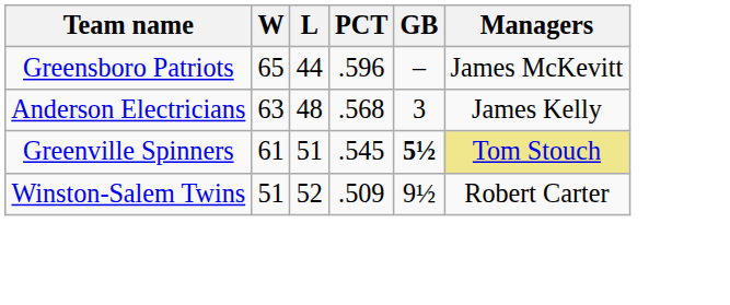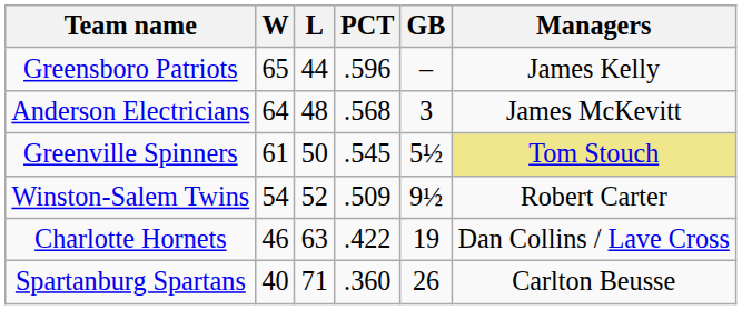 <table class="wikitable" style="text-align:center">
 <tr>
 <th>Team name</th>
 <th>W</th>
 <th>L</th>
 <th>PCT</th>
 <th>GB</th>
 <th>Managers</th>
 </tr>
 <tr>
 <td><a href='#'>Greensboro Patriots</a></td>
 <td>65</td>
 <td>44</td>
 <td>.596</td>
 <td>–</td>
-<td>James McKevitt</td>
+<td>James Kelly</td>
 </tr>
 <tr>
 <td><a href='#'>Anderson Electricians</a></td>
-<td>63</td>
+<td>64</td>
 <td>48</td>
 <td>.568</td>
 <td>3</td>
-<td>James Kelly</td>
+<td>James McKevitt</td>
 </tr>
 <tr>
 <td><a href='#'>Greenville Spinners</a></td>
 <td>61</td>
-<td>51</td>
+<td>50</td>
 <td>.545</td>
-<td><strong>5½</strong></td>
+<td>5½</td>
 <td style="background: khaki;"><a href='#'>Tom Stouch</a></td>
 </tr>
 <tr>
 <td><a href='#'>Winston-Salem Twins</a></td>
-<td>51</td>
+<td>54</td>
 <td>52</td>
 <td>.509</td>
 <td>9½</td>
 <td>Robert Carter</td>
 </tr>
+<tr>
+<td><a href='#'>Charlotte Hornets</a></td>
+<td>46</td>
+<td>63</td>
+<td>.422</td>
+<td>19</td>
+<td>Dan Collins / <a href='#'>Lave Cross</a></td>
+</tr>
+<tr>
+<td><a href='#'>Spartanburg Spartans</a></td>
+<td>40</td>
+<td>71</td>
+<td>.360</td>
+<td>26</td>
+<td>Carlton Beusse</td>
+</tr>
 </table>
